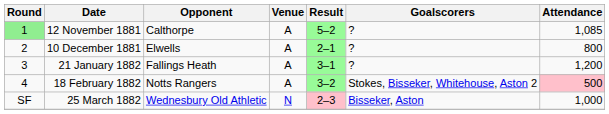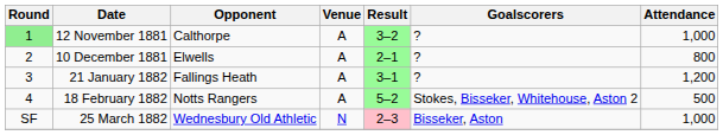 <table class="wikitable">
 <tr>
 <th>Round</th>
 <th>Date</th>
 <th>Opponent</th>
 <th>Venue</th>
 <th>Result</th>
 <th>Goalscorers</th>
 <th>Attendance</th>
 </tr>
 <tr>
 <td align="center" style="background: lightgreen;">1</td>
 <td align="right">12 November 1881</td>
 <td>Calthorpe</td>
 <td align="center">A</td>
-<td align="center" bgcolor="PaleGreen">5–2</td>
+<td align="center" bgcolor="PaleGreen">3–2</td>
 <td>?</td>
-<td align="right">1,085</td>
+<td align="right">1,000</td>
 </tr>
 <tr>
 <td align="center">2</td>
 <td align="right">10 December 1881</td>
 <td>Elwells</td>
 <td align="center">A</td>
 <td align="center" bgcolor="PaleGreen">2–1</td>
 <td>?</td>
 <td align="right">800</td>
 </tr>
 <tr>
 <td align="center">3</td>
 <td align="right">21 January 1882</td>
 <td>Fallings Heath</td>
 <td align="center">A</td>
 <td align="center" bgcolor="PaleGreen">3–1</td>
 <td>?</td>
 <td align="right">1,200</td>
 </tr>
 <tr>
 <td align="center">4</td>
 <td align="right">18 February 1882</td>
 <td>Notts Rangers</td>
 <td align="center">A</td>
-<td align="center" bgcolor="PaleGreen">3–2</td>
+<td align="center" bgcolor="PaleGreen">5–2</td>
 <td>Stokes, <a href='#'>Bisseker</a>, <a href='#'>Whitehouse</a>, <a href='#'>Aston</a> 2</td>
-<td align="right" style="background: pink;">500</td>
+<td align="right">500</td>
 </tr>
 <tr>
 <td align="center">SF</td>
 <td align="right">25 March 1882</td>
 <td><a href='#'>Wednesbury Old Athletic</a></td>
 <td align="center"><a href='#'>N</a></td>
 <td align="center" bgcolor="Pink">2–3</td>
 <td><a href='#'>Bisseker</a>, <a href='#'>Aston</a></td>
 <td align="right">1,000</td>
 </tr>
 <tr>
 </tr>
 </table>
